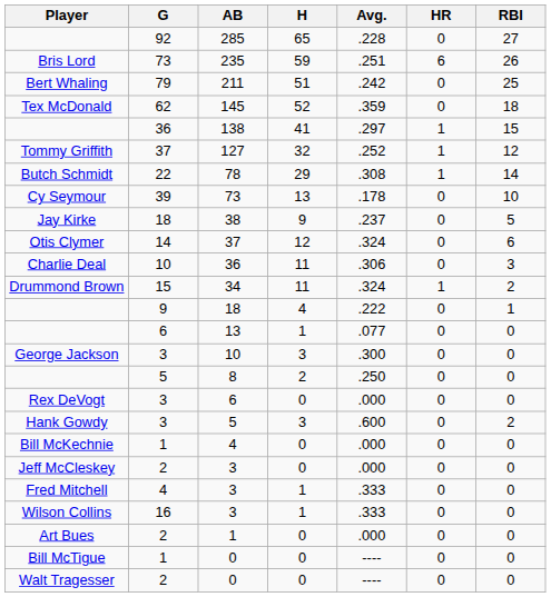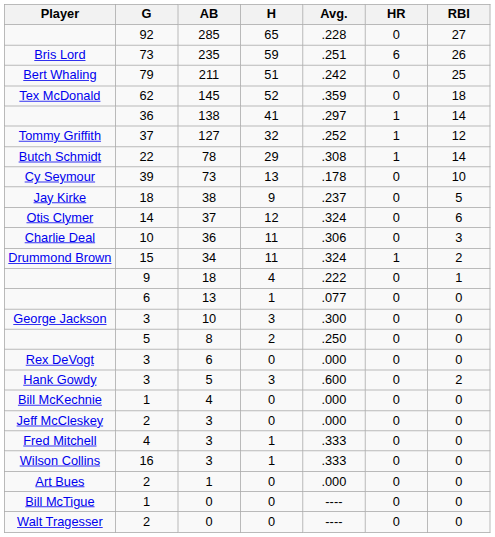 <table class="wikitable sortable">
 <tr>
 <th bgcolor="#DDDDFF" width="16%">Player</th>
 <th bgcolor="#DDDDFF" width="9%">G</th>
 <th bgcolor="#DDDDFF" width="9%">AB</th>
 <th bgcolor="#DDDDFF" width="9%">H</th>
 <th bgcolor="#DDDDFF" width="9%">Avg.</th>
 <th bgcolor="#DDDDFF" width="9%">HR</th>
 <th bgcolor="#DDDDFF" width="9%">RBI</th>
 </tr>
 <tr align="center">
 <td></td>
 <td>92</td>
 <td>285</td>
 <td>65</td>
 <td>.228</td>
 <td>0</td>
 <td>27</td>
 </tr>
 <tr align="center">
 <td><a href='#'>Bris Lord</a></td>
 <td>73</td>
 <td>235</td>
 <td>59</td>
 <td>.251</td>
 <td>6</td>
 <td>26</td>
 </tr>
 <tr align=center>
 <td><a href='#'>Bert Whaling</a></td>
 <td>79</td>
 <td>211</td>
 <td>51</td>
 <td>.242</td>
 <td>0</td>
 <td>25</td>
 </tr>
 <tr align=center>
 <td><a href='#'>Tex McDonald</a></td>
 <td>62</td>
 <td>145</td>
 <td>52</td>
 <td>.359</td>
 <td>0</td>
 <td>18</td>
 </tr>
 <tr align=center>
 <td></td>
 <td>36</td>
 <td>138</td>
 <td>41</td>
 <td>.297</td>
 <td>1</td>
-<td>15</td>
+<td>14</td>
 </tr>
 <tr align="center">
 <td><a href='#'>Tommy Griffith</a></td>
 <td>37</td>
 <td>127</td>
 <td>32</td>
 <td>.252</td>
 <td>1</td>
 <td>12</td>
 </tr>
 <tr align=center>
 <td><a href='#'>Butch Schmidt</a></td>
 <td>22</td>
 <td>78</td>
 <td>29</td>
 <td>.308</td>
 <td>1</td>
 <td>14</td>
 </tr>
 <tr align=center>
 <td><a href='#'>Cy Seymour</a></td>
 <td>39</td>
 <td>73</td>
 <td>13</td>
 <td>.178</td>
 <td>0</td>
 <td>10</td>
 </tr>
 <tr align=center>
 <td><a href='#'>Jay Kirke</a></td>
 <td>18</td>
 <td>38</td>
 <td>9</td>
 <td>.237</td>
 <td>0</td>
 <td>5</td>
 </tr>
 <tr align=center>
 <td><a href='#'>Otis Clymer</a></td>
 <td>14</td>
 <td>37</td>
 <td>12</td>
 <td>.324</td>
 <td>0</td>
 <td>6</td>
 </tr>
 <tr align=center>
 <td><a href='#'>Charlie Deal</a></td>
 <td>10</td>
 <td>36</td>
 <td>11</td>
 <td>.306</td>
 <td>0</td>
 <td>3</td>
 </tr>
 <tr align=center>
 <td><a href='#'>Drummond Brown</a></td>
 <td>15</td>
 <td>34</td>
 <td>11</td>
 <td>.324</td>
 <td>1</td>
 <td>2</td>
 </tr>
 <tr align=center>
 <td></td>
 <td>9</td>
 <td>18</td>
 <td>4</td>
 <td>.222</td>
 <td>0</td>
 <td>1</td>
 </tr>
 <tr align="center">
 <td></td>
 <td>6</td>
 <td>13</td>
 <td>1</td>
 <td>.077</td>
 <td>0</td>
 <td>0</td>
 </tr>
 <tr align="center">
 <td><a href='#'>George Jackson</a></td>
 <td>3</td>
 <td>10</td>
 <td>3</td>
 <td>.300</td>
 <td>0</td>
 <td>0</td>
 </tr>
 <tr align=center>
 <td></td>
 <td>5</td>
 <td>8</td>
 <td>2</td>
 <td>.250</td>
 <td>0</td>
 <td>0</td>
 </tr>
 <tr align="center">
 <td><a href='#'>Rex DeVogt</a></td>
 <td>3</td>
 <td>6</td>
 <td>0</td>
 <td>.000</td>
 <td>0</td>
 <td>0</td>
 </tr>
 <tr align=center>
 <td><a href='#'>Hank Gowdy</a></td>
 <td>3</td>
 <td>5</td>
 <td>3</td>
 <td>.600</td>
 <td>0</td>
 <td>2</td>
 </tr>
 <tr align=center>
 <td><a href='#'>Bill McKechnie</a></td>
 <td>1</td>
 <td>4</td>
 <td>0</td>
 <td>.000</td>
 <td>0</td>
 <td>0</td>
 </tr>
 <tr align=center>
 <td><a href='#'>Jeff McCleskey</a></td>
 <td>2</td>
 <td>3</td>
 <td>0</td>
 <td>.000</td>
 <td>0</td>
 <td>0</td>
 </tr>
 <tr align=center>
 <td><a href='#'>Fred Mitchell</a></td>
 <td>4</td>
 <td>3</td>
 <td>1</td>
 <td>.333</td>
 <td>0</td>
 <td>0</td>
 </tr>
 <tr align=center>
 <td><a href='#'>Wilson Collins</a></td>
 <td>16</td>
 <td>3</td>
 <td>1</td>
 <td>.333</td>
 <td>0</td>
 <td>0</td>
 </tr>
 <tr align=center>
 <td><a href='#'>Art Bues</a></td>
 <td>2</td>
 <td>1</td>
 <td>0</td>
 <td>.000</td>
 <td>0</td>
 <td>0</td>
 </tr>
 <tr align=center>
 <td><a href='#'>Bill McTigue</a></td>
 <td>1</td>
 <td>0</td>
 <td>0</td>
 <td>----</td>
 <td>0</td>
 <td>0</td>
 </tr>
 <tr align=center>
 <td><a href='#'>Walt Tragesser</a></td>
 <td>2</td>
 <td>0</td>
 <td>0</td>
 <td>----</td>
 <td>0</td>
 <td>0</td>
 </tr>
 </table>
